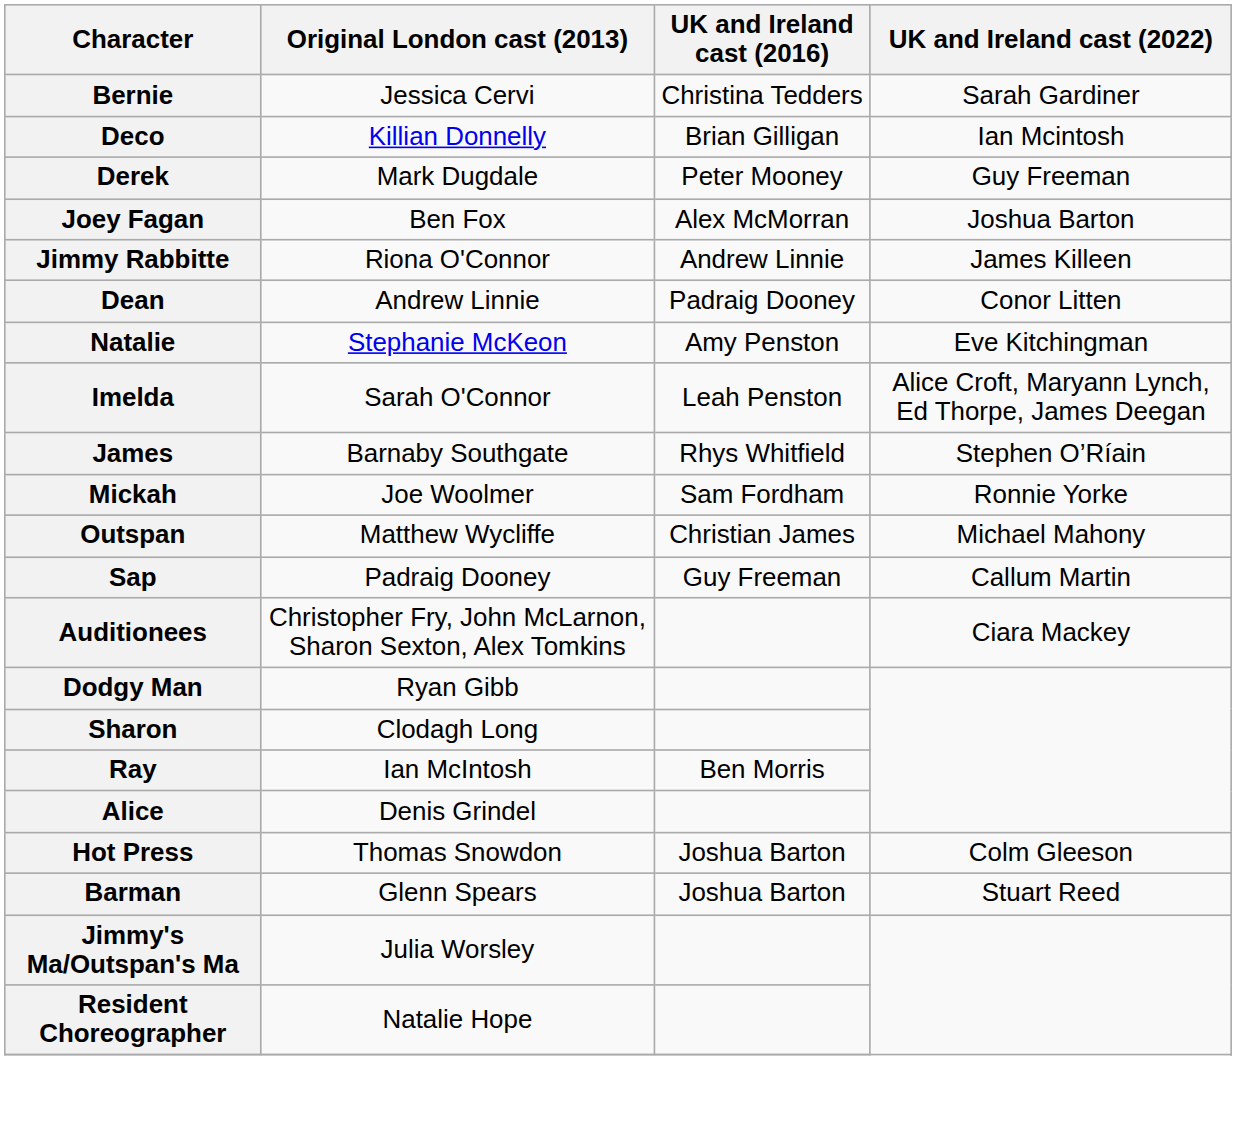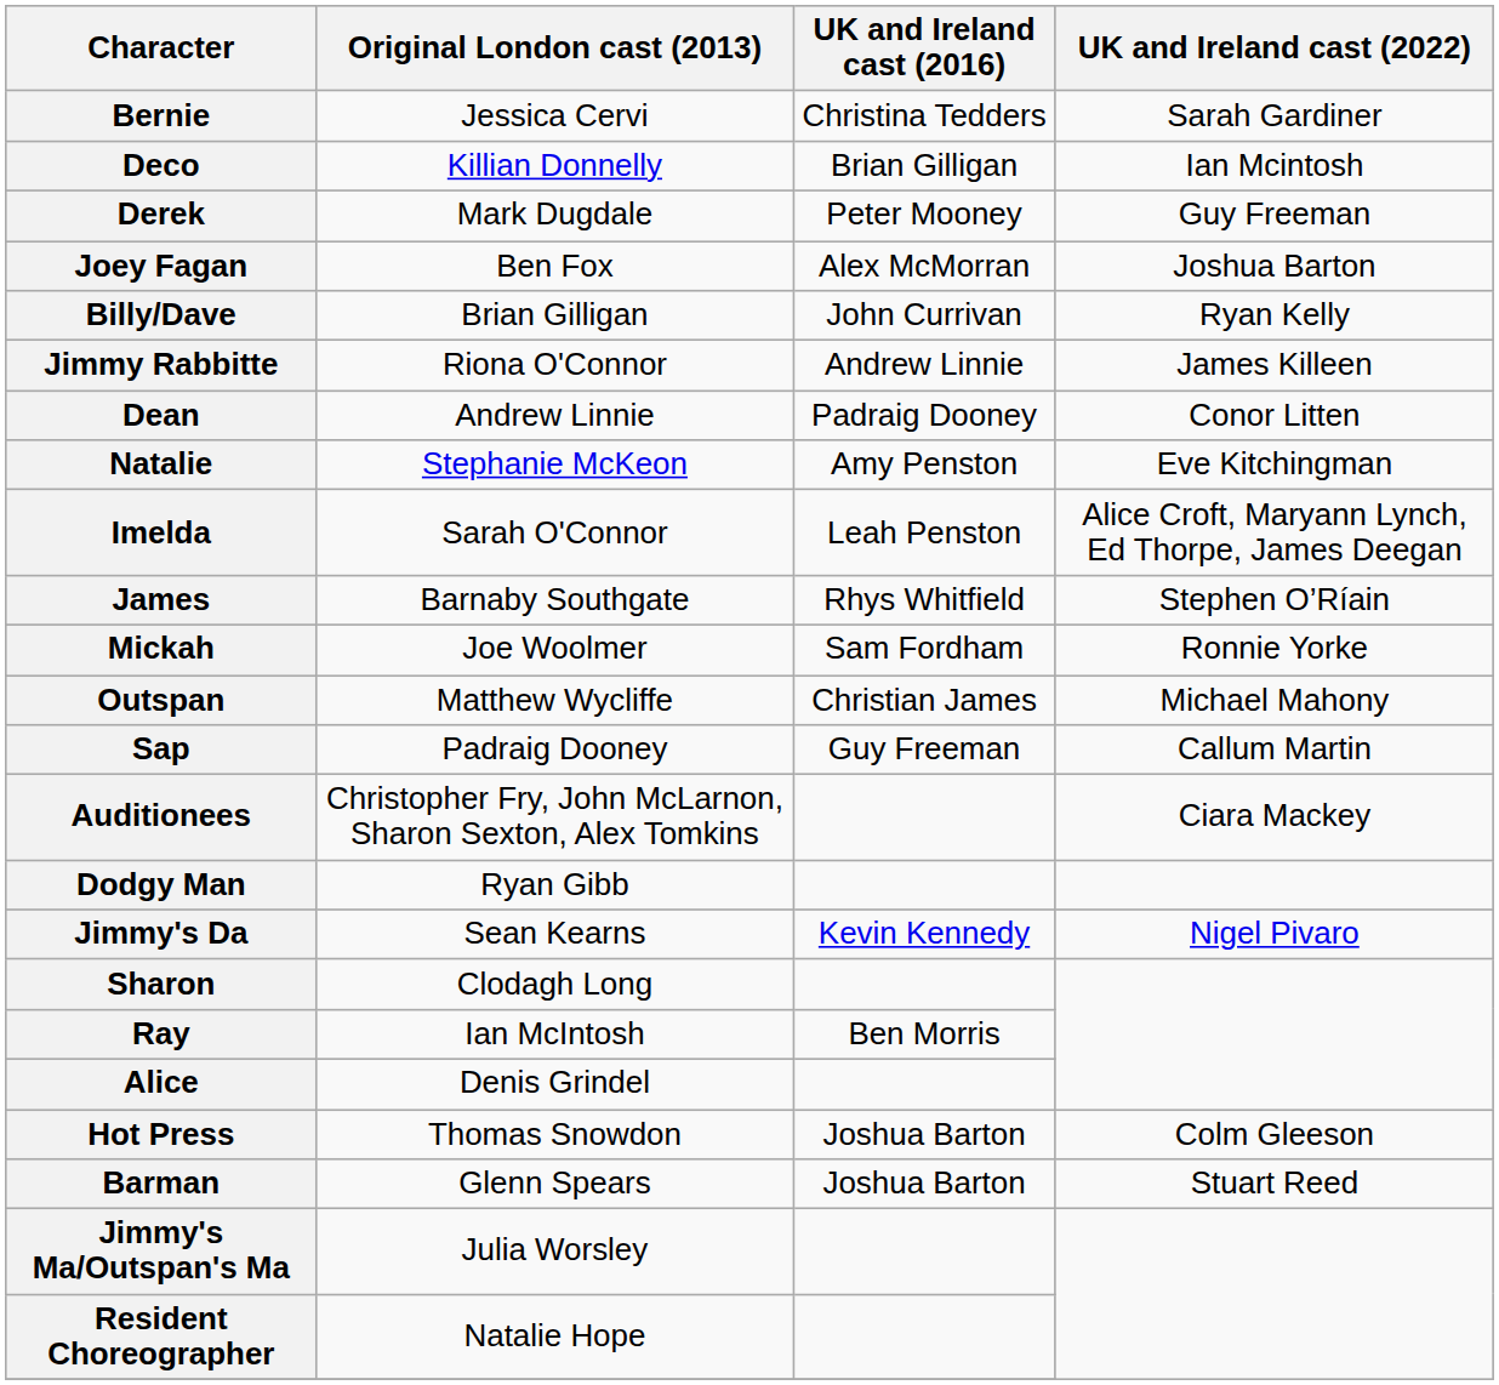 <table class="wikitable sortable" width="60%">
 <tr>
 <th scope="col">Character</th>
 <th scope="col" class="unsortable">Original London cast (2013)</th>
 <th scope="col" class="unsortable">UK and Ireland cast (2016)</th>
 <th scope="col" class="unsortable">UK and Ireland cast (2022)</th>
 </tr>
 <tr>
 <th scope="row">Bernie</th>
 <td align="center" colspan="1">Jessica Cervi</td>
 <td align="center" colspan="1">Christina Tedders</td>
 <td align="center" colspan="1">Sarah Gardiner</td>
 </tr>
 <tr>
 <th scope="row">Deco</th>
 <td align="center" colspan="1"><a href='#'>Killian Donnelly</a></td>
 <td align="center" colspan="1">Brian Gilligan</td>
 <td align="center" colspan="1">Ian Mcintosh</td>
 </tr>
 <tr>
 <th scope="row">Derek</th>
 <td align="center" colspan="1">Mark Dugdale</td>
 <td align="center" colspan="1">Peter Mooney</td>
 <td align="center" colspan="1">Guy Freeman</td>
 </tr>
 <tr>
 <th scope="row">Joey Fagan</th>
 <td align="center" colspan="1">Ben Fox</td>
 <td align="center" colspan="1">Alex McMorran</td>
 <td align="center" colspan="1">Joshua Barton</td>
+</tr>
+<tr>
+<th scope="row">Billy/Dave</th>
+<td align="center" colspan="1">Brian Gilligan</td>
+<td align="center" colspan="1">John Currivan</td>
+<td align="center" colspan="1">Ryan Kelly</td>
 </tr>
 <tr>
 <th scope="row">Jimmy Rabbitte</th>
 <td align="center" colspan="1">Riona O'Connor</td>
 <td align="center" colspan="1">Andrew Linnie</td>
 <td align="center" colspan="1">James Killeen</td>
 </tr>
 <tr>
 <th scope="row">Dean</th>
 <td align="center" colspan="1">Andrew Linnie</td>
 <td align="center" colspan="1">Padraig Dooney</td>
 <td align="center" colspan="1">Conor Litten</td>
 </tr>
 <tr>
 <th scope="row">Natalie</th>
 <td align="center" colspan="1"><a href='#'>Stephanie McKeon</a></td>
 <td align="center" colspan="1">Amy Penston</td>
 <td align="center" colspan="1">Eve Kitchingman</td>
 </tr>
 <tr>
 <th scope="row">Imelda</th>
 <td align="center" colspan="1">Sarah O'Connor</td>
 <td align="center" colspan="1">Leah Penston</td>
 <td align="center" colspan="1">Alice Croft, Maryann Lynch, Ed Thorpe, James Deegan</td>
 </tr>
 <tr>
 <th scope="row">James</th>
 <td align="center" colspan="1">Barnaby Southgate</td>
 <td align="center" colspan="1">Rhys Whitfield</td>
 <td align="center" colspan="1">Stephen O’Ríain</td>
 </tr>
 <tr>
 <th scope="row">Mickah</th>
 <td align="center" colspan="1">Joe Woolmer</td>
 <td align="center" colspan="1">Sam Fordham</td>
 <td align="center" colspan="1">Ronnie Yorke</td>
 </tr>
 <tr>
 <th scope="row">Outspan</th>
 <td align="center" colspan="1">Matthew Wycliffe</td>
 <td align="center" colspan="1">Christian James</td>
 <td align="center" colspan="1">Michael Mahony</td>
 </tr>
 <tr>
 <th scope="row">Sap</th>
 <td align="center" colspan="1">Padraig Dooney</td>
 <td align="center" colspan="1">Guy Freeman</td>
 <td align="center" colspan="1">Callum Martin</td>
 </tr>
 <tr>
 <th scope="row">Auditionees</th>
 <td align="center" colspan="1">Christopher Fry, John McLarnon, Sharon Sexton, Alex Tomkins</td>
 <td align="center" colspan="1"></td>
 <td align="center" colspan="1">Ciara Mackey</td>
 </tr>
 <tr>
 <th scope="row">Dodgy Man</th>
 <td align="center" colspan="1">Ryan Gibb</td>
 <td align="center" colspan="1"></td>
 </tr>
 <tr>
+<th scope="row">Jimmy's Da</th>
+<td align="center" colspan="1">Sean Kearns</td>
+<td align="center" colspan="1"><a href='#'>Kevin Kennedy</a></td>
+<td align="center" colspan="1"><a href='#'>Nigel Pivaro</a></td>
+</tr>
+<tr>
 <th scope="row">Sharon</th>
 <td align="center" colspan="1">Clodagh Long</td>
 <td align="center" colspan="1"></td>
 </tr>
 <tr>
 <th scope="row">Ray</th>
 <td align="center" colspan="1">Ian McIntosh</td>
 <td align="center" colspan="1">Ben Morris</td>
 </tr>
 <tr>
 <th scope="row">Alice</th>
 <td align="center" colspan="1">Denis Grindel</td>
 <td align="center" colspan="1"></td>
 </tr>
 <tr>
 <th scope="row">Hot Press</th>
 <td align="center" colspan="1">Thomas Snowdon</td>
 <td align="center" colspan="1">Joshua Barton</td>
 <td align="center" colspan="1">Colm Gleeson</td>
 </tr>
 <tr>
 <th scope="row">Barman</th>
 <td align="center" colspan="1">Glenn Spears</td>
 <td align="center" colspan="1">Joshua Barton</td>
 <td align="center" colspan="1">Stuart Reed</td>
 </tr>
 <tr>
 <th scope="row">Jimmy's Ma/Outspan's Ma</th>
 <td align="center" colspan="1">Julia Worsley</td>
 <td align="center" colspan="1"></td>
 </tr>
 <tr>
 <th scope="row">Resident Choreographer</th>
 <td align="center" colspan="1">Natalie Hope</td>
 <td align="center" colspan="1"></td>
 </tr>
 <tr>
 </tr>
 </table>
